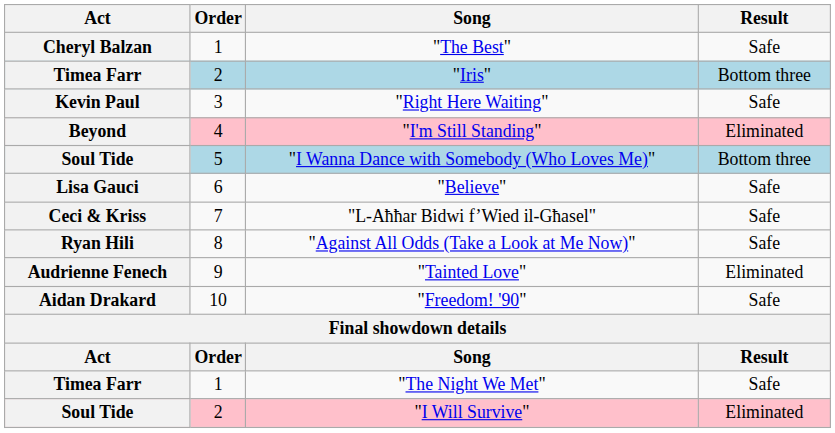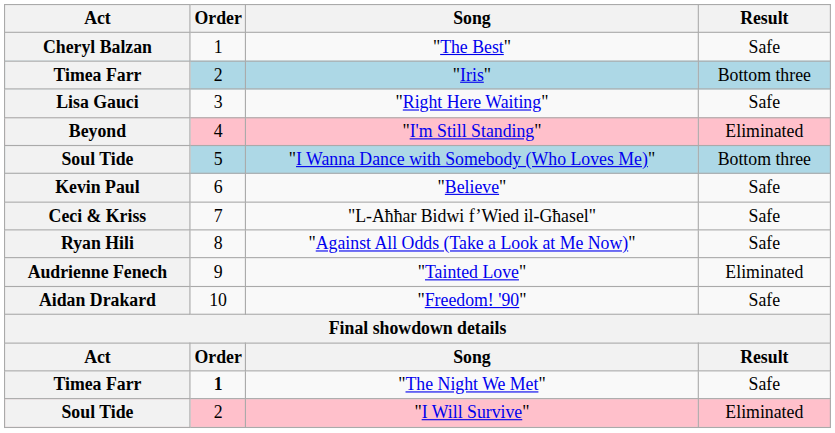 <table class="wikitable plainrowheaders" style="text-align:center;">
 <tr>
 <th scope="col" style="width:10em;">Act</th>
 <th scope="col">Order</th>
 <th scope="col" style="width:25em;">Song</th>
 <th scope="col" style="width:7em;">Result</th>
 </tr>
 <tr>
 <th scope="row">Cheryl Balzan</th>
 <td>1</td>
 <td>"<a href='#'>The Best</a>"</td>
 <td>Safe</td>
 </tr>
 <tr style="background:lightblue;">
 <th scope="row">Timea Farr</th>
 <td>2</td>
 <td>"<a href='#'>Iris</a>"</td>
 <td>Bottom three</td>
 </tr>
 <tr>
-<th scope="row">Kevin Paul</th>
+<th scope="row">Lisa Gauci</th>
 <td>3</td>
 <td>"<a href='#'>Right Here Waiting</a>"</td>
 <td>Safe</td>
 </tr>
 <tr style="background:pink;">
 <th scope="row">Beyond</th>
 <td>4</td>
 <td>"<a href='#'>I'm Still Standing</a>"</td>
 <td>Eliminated</td>
 </tr>
 <tr style="background:lightblue;">
 <th scope="row">Soul Tide</th>
 <td>5</td>
 <td>"<a href='#'>I Wanna Dance with Somebody (Who Loves Me)</a>"</td>
 <td>Bottom three</td>
 </tr>
 <tr>
-<th scope="row">Lisa Gauci</th>
+<th scope="row">Kevin Paul</th>
 <td>6</td>
 <td>"<a href='#'>Believe</a>"</td>
 <td>Safe</td>
 </tr>
 <tr>
 <th scope="row">Ceci & Kriss</th>
 <td>7</td>
 <td>"L-Aħħar Bidwi f’Wied il-Għasel"</td>
 <td>Safe</td>
 </tr>
 <tr>
 <th scope="row">Ryan Hili</th>
 <td>8</td>
 <td>"<a href='#'>Against All Odds (Take a Look at Me Now)</a>"</td>
 <td>Safe</td>
 </tr>
 <tr>
 <th scope="row">Audrienne Fenech</th>
 <td>9</td>
 <td>"<a href='#'>Tainted Love</a>"</td>
 <td>Eliminated</td>
 </tr>
 <tr>
 <th scope="row">Aidan Drakard</th>
 <td>10</td>
 <td>"<a href='#'>Freedom! '90</a>"</td>
 <td>Safe</td>
 </tr>
 <tr>
 <th colspan="4">Final showdown details</th>
 </tr>
 <tr>
 <th scope="col" style="width:10em;">Act</th>
 <th scope="col">Order</th>
 <th scope="col">Song</th>
 <th scope="col" style="width:6em;">Result</th>
 </tr>
 <tr>
 <th scope="row">Timea Farr</th>
-<td>1</td>
+<td><strong>1</strong></td>
 <td>"<a href='#'>The Night We Met</a>"</td>
 <td>Safe</td>
 </tr>
 <tr style="background:pink;">
 <th scope="row">Soul Tide</th>
 <td>2</td>
 <td>"<a href='#'>I Will Survive</a>"</td>
 <td>Eliminated</td>
 </tr>
 </table>
